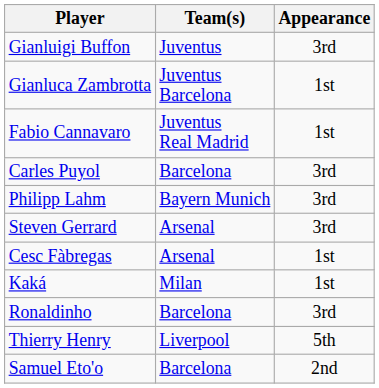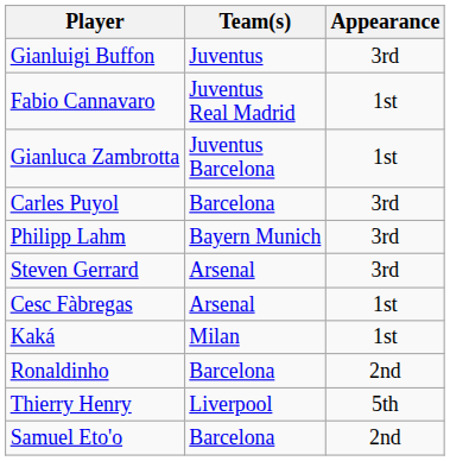 <table class="wikitable">
 <tr>
 <th>Player</th>
 <th>Team(s)</th>
 <th>Appearance</th>
 </tr>
 <tr>
 <td> <a href='#'>Gianluigi Buffon</a></td>
 <td> <a href='#'>Juventus</a></td>
 <td style="text-align:center;">3rd</td>
 </tr>
 <tr>
-<td> <a href='#'>Gianluca Zambrotta</a></td>
-<td> <a href='#'>Juventus</a> <br>  <a href='#'>Barcelona</a></td>
+<td> <a href='#'>Fabio Cannavaro</a></td>
+<td> <a href='#'>Juventus</a> <br>  <a href='#'>Real Madrid</a></td>
 <td style="text-align:center;">1st</td>
 </tr>
 <tr>
-<td> <a href='#'>Fabio Cannavaro</a></td>
-<td> <a href='#'>Juventus</a> <br>  <a href='#'>Real Madrid</a></td>
+<td> <a href='#'>Gianluca Zambrotta</a></td>
+<td> <a href='#'>Juventus</a> <br>  <a href='#'>Barcelona</a></td>
 <td style="text-align:center;">1st</td>
 </tr>
 <tr>
 <td> <a href='#'>Carles Puyol</a></td>
 <td> <a href='#'>Barcelona</a></td>
 <td style="text-align:center;">3rd</td>
 </tr>
 <tr>
 <td> <a href='#'>Philipp Lahm</a></td>
 <td> <a href='#'>Bayern Munich</a></td>
 <td style="text-align:center;">3rd</td>
 </tr>
 <tr>
 <td> <a href='#'>Steven Gerrard</a></td>
 <td> <a href='#'>Arsenal</a></td>
 <td style="text-align:center;">3rd</td>
 </tr>
 <tr>
 <td> <a href='#'>Cesc Fàbregas</a></td>
 <td> <a href='#'>Arsenal</a></td>
 <td style="text-align:center;">1st</td>
 </tr>
 <tr>
 <td> <a href='#'>Kaká</a></td>
 <td> <a href='#'>Milan</a></td>
 <td style="text-align:center;">1st</td>
 </tr>
 <tr>
 <td> <a href='#'>Ronaldinho</a></td>
 <td> <a href='#'>Barcelona</a></td>
-<td style="text-align:center;">3rd</td>
+<td style="text-align:center;">2nd</td>
 </tr>
 <tr>
 <td> <a href='#'>Thierry Henry</a></td>
 <td> <a href='#'>Liverpool</a></td>
 <td style="text-align:center;">5th</td>
 </tr>
 <tr>
 <td> <a href='#'>Samuel Eto'o</a></td>
 <td> <a href='#'>Barcelona</a></td>
 <td style="text-align:center;">2nd</td>
 </tr>
 </table>
